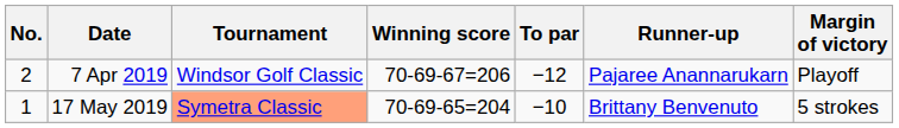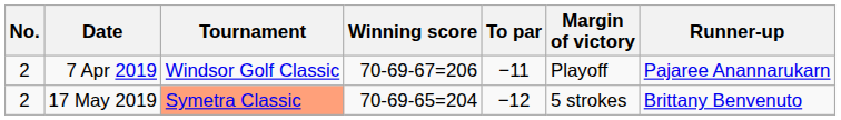 <table class="wikitable" style="font-size:95%;">
 <tr>
 <th>No.</th>
 <th>Date</th>
 <th>Tournament</th>
 <th>Winning score</th>
 <th>To par</th>
+<th>Margin<br>of victory</th>
 <th>Runner-up</th>
-<th>Margin<br>of victory</th>
 </tr>
 <tr>
 <td align=center>2</td>
 <td align=right>7 Apr <a href='#'>2019</a></td>
 <td><a href='#'>Windsor Golf Classic</a></td>
 <td align=right>70-69-67=206</td>
-<td align=center>−12</td>
+<td align=center>−11</td>
+<td>Playoff</td>
 <td> <a href='#'>Pajaree Anannarukarn</a></td>
-<td>Playoff</td>
 </tr>
 <tr>
-<td align=center>1</td>
+<td align=center>2</td>
 <td align=right>17 May 2019</td>
 <td style="background: lightsalmon;"><a href='#'>Symetra Classic</a></td>
 <td align=right>70-69-65=204</td>
-<td align=center>−10</td>
+<td align=center>−12</td>
+<td>5 strokes</td>
 <td> <a href='#'>Brittany Benvenuto</a></td>
-<td>5 strokes</td>
 </tr>
 </table>
